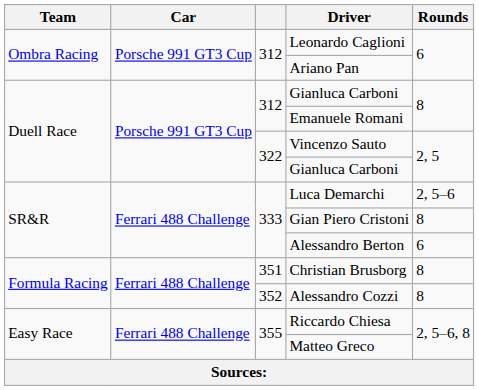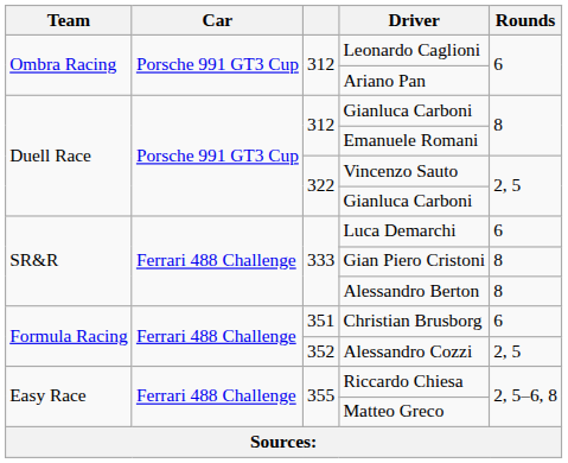 <table class="wikitable" style="font-size: 85%;">
 <tr>
 <th>Team</th>
 <th>Car</th>
 <th></th>
 <th>Driver</th>
 <th>Rounds</th>
 </tr>
 <tr>
 <td rowspan=2> <a href='#'>Ombra Racing</a></td>
 <td rowspan=2><a href='#'>Porsche 991 GT3 Cup</a></td>
 <td rowspan=2 align=center>312</td>
 <td> Leonardo Caglioni</td>
 <td rowspan=2>6</td>
 </tr>
 <tr>
 <td> Ariano Pan</td>
 </tr>
 <tr>
 <td rowspan=4> Duell Race</td>
 <td rowspan=4><a href='#'>Porsche 991 GT3 Cup</a></td>
 <td rowspan=2 align=center>312</td>
 <td> Gianluca Carboni</td>
 <td rowspan=2>8</td>
 </tr>
 <tr>
 <td> Emanuele Romani</td>
 </tr>
 <tr>
 <td rowspan=2 align=center>322</td>
 <td> Vincenzo Sauto</td>
 <td rowspan=2>2, 5</td>
 </tr>
 <tr>
 <td> Gianluca Carboni</td>
 </tr>
 <tr>
 <td rowspan=3> SR&R</td>
 <td rowspan=3><a href='#'>Ferrari 488 Challenge</a></td>
 <td rowspan=3 align=center>333</td>
 <td> Luca Demarchi</td>
-<td>2, 5–6</td>
+<td>6</td>
 </tr>
 <tr>
 <td> Gian Piero Cristoni</td>
 <td>8</td>
 </tr>
 <tr>
 <td> Alessandro Berton</td>
-<td>6</td>
+<td>8</td>
 </tr>
 <tr>
 <td rowspan=2> <a href='#'>Formula Racing</a></td>
 <td rowspan=2><a href='#'>Ferrari 488 Challenge</a></td>
 <td>351</td>
 <td> Christian Brusborg</td>
-<td>8</td>
+<td>6</td>
 </tr>
 <tr>
 <td>352</td>
 <td> Alessandro Cozzi</td>
-<td>8</td>
+<td>2, 5</td>
 </tr>
 <tr>
 <td rowspan=2> Easy Race</td>
 <td rowspan=2><a href='#'>Ferrari 488 Challenge</a></td>
 <td rowspan=2 align=center>355</td>
 <td> Riccardo Chiesa</td>
 <td rowspan=2>2, 5–6, 8</td>
 </tr>
 <tr>
 <td> Matteo Greco</td>
 </tr>
 <tr>
 <th colspan=5>Sources:</th>
 </tr>
 </table>
